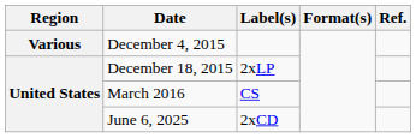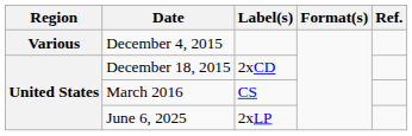 <table class="wikitable plainrowheaders">
 <tr>
 <th scope="col">Region</th>
 <th scope="col">Date</th>
 <th scope="col">Label(s)</th>
 <th scope="col">Format(s)</th>
 <th scope="col">Ref.</th>
 </tr>
 <tr>
 <th scope="row">Various</th>
 <td>December 4, 2015</td>
 <td></td>
 <td rowspan="4"></td>
 <td></td>
 </tr>
 <tr>
 <th scope="row" rowspan="3">United States</th>
 <td>December 18, 2015</td>
-<td>2x<a href='#'>LP</a></td>
+<td>2x<a href='#'>CD</a></td>
 <td></td>
 </tr>
 <tr>
 <td>March 2016</td>
 <td><a href='#'>CS</a></td>
 <td></td>
 </tr>
 <tr>
 <td>June 6, 2025</td>
-<td>2x<a href='#'>CD</a></td>
+<td>2x<a href='#'>LP</a></td>
 <td></td>
 </tr>
 </table>
